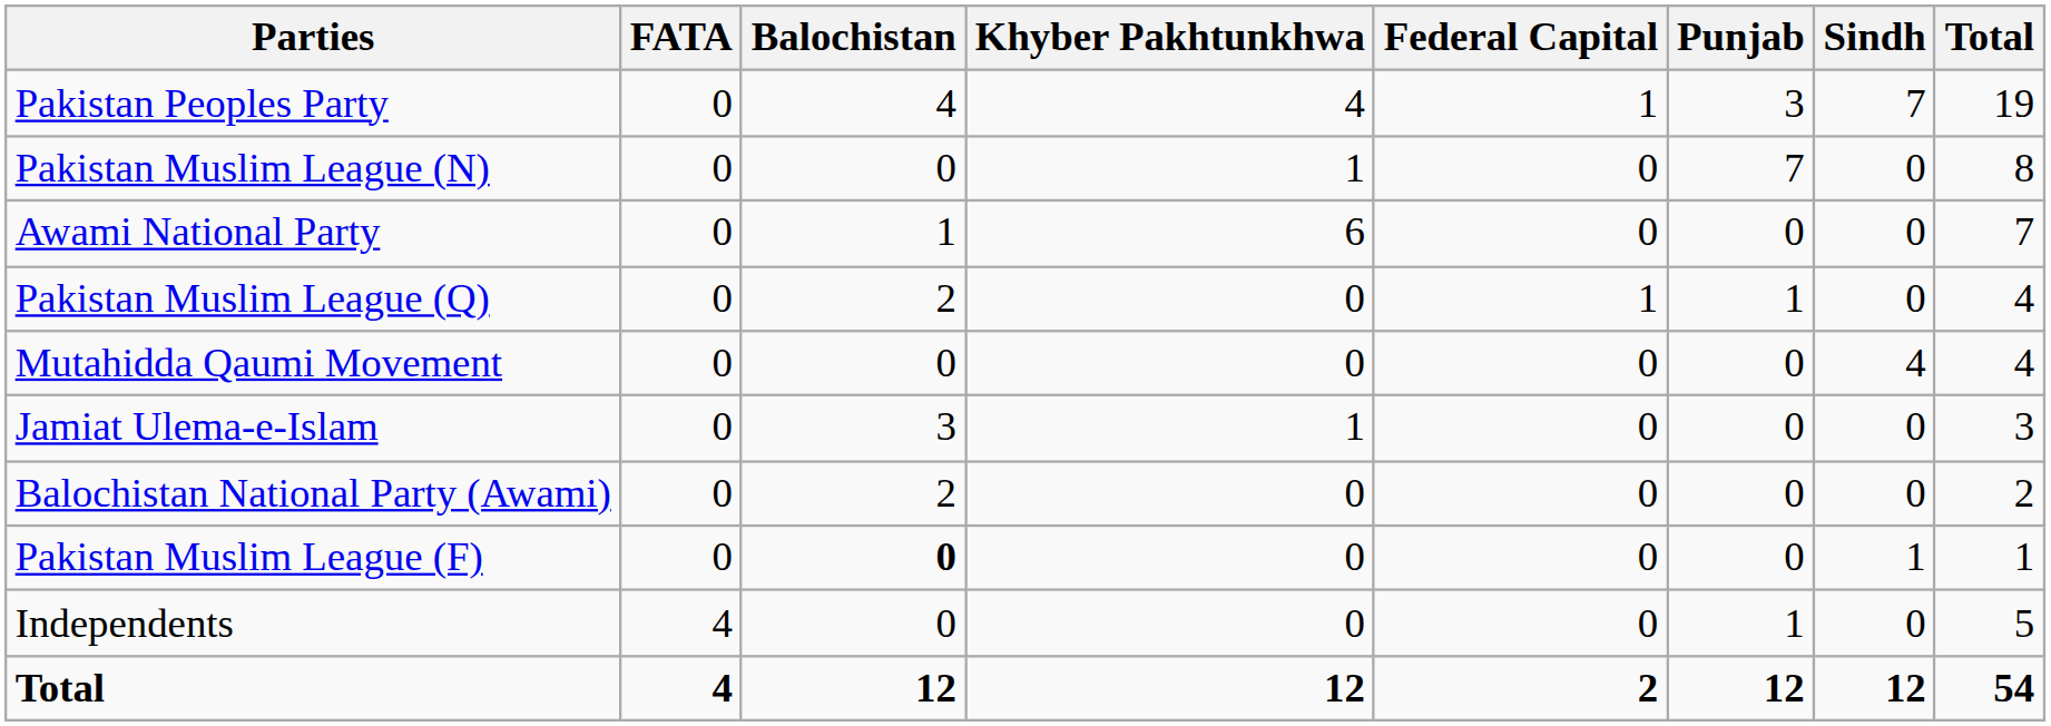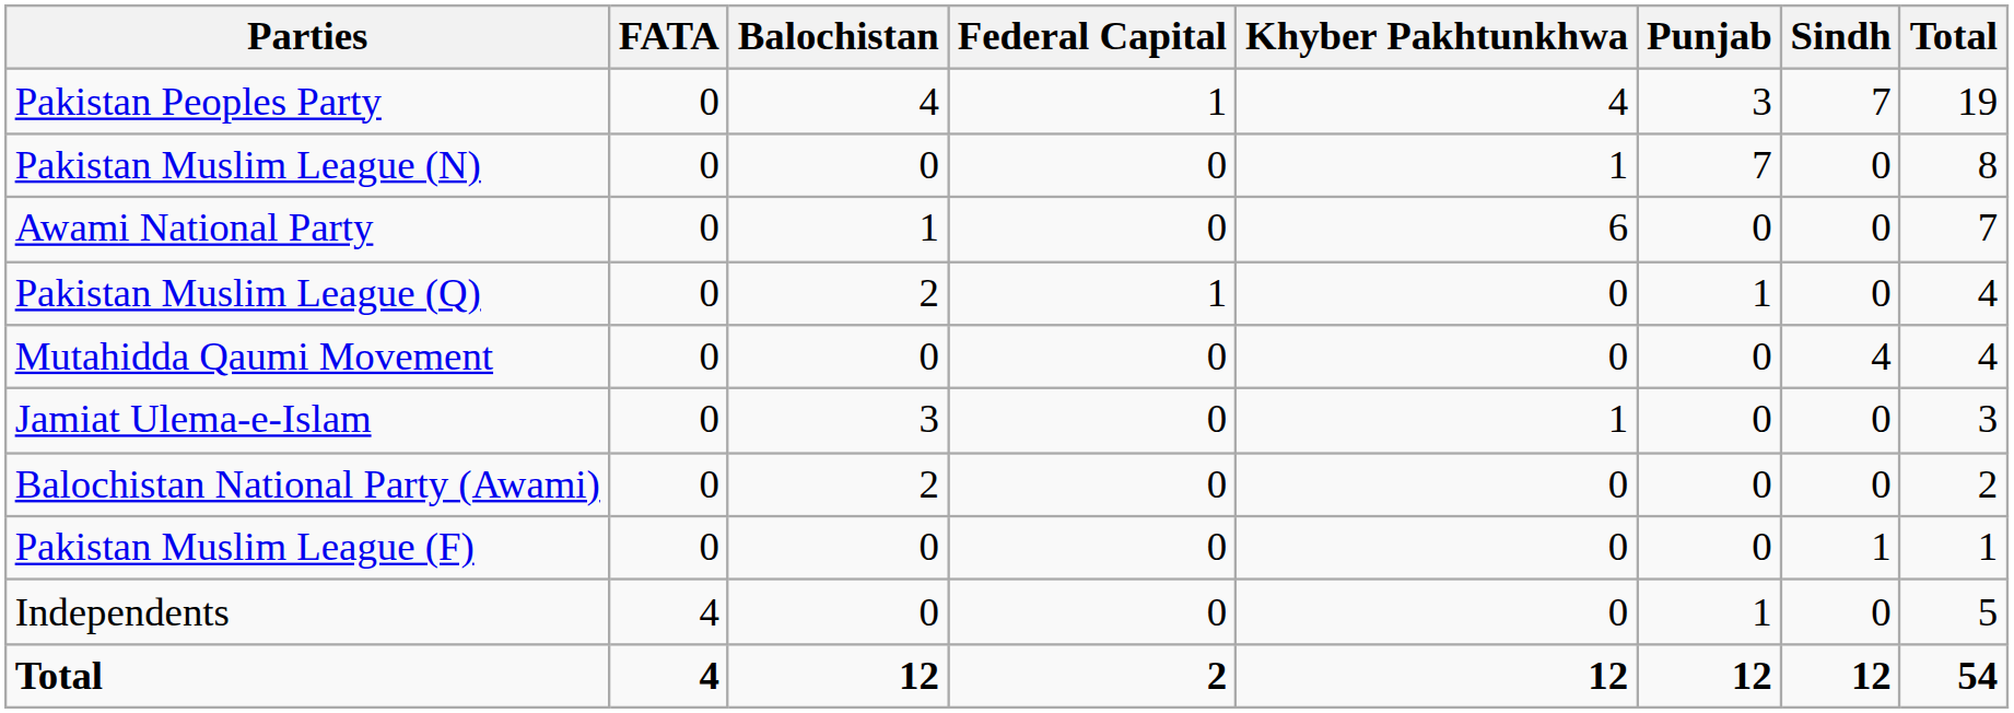 <table class="wikitable sortable" style=text-align:right>
 <tr>
 <th>Parties</th>
 <th>FATA</th>
 <th>Balochistan</th>
+<th>Federal Capital</th>
 <th>Khyber Pakhtunkhwa</th>
-<th>Federal Capital</th>
 <th>Punjab</th>
 <th>Sindh</th>
 <th>Total</th>
 </tr>
 <tr>
 <td align=left><a href='#'>Pakistan Peoples Party</a></td>
 <td>0</td>
 <td>4</td>
+<td>1</td>
 <td>4</td>
-<td>1</td>
 <td>3</td>
 <td>7</td>
 <td>19</td>
 </tr>
 <tr>
 <td align=left><a href='#'>Pakistan Muslim League (N)</a></td>
 <td>0</td>
 <td>0</td>
+<td>0</td>
 <td>1</td>
-<td>0</td>
 <td>7</td>
 <td>0</td>
 <td>8</td>
 </tr>
 <tr>
 <td align=left><a href='#'>Awami National Party</a></td>
 <td>0</td>
 <td>1</td>
+<td>0</td>
 <td>6</td>
-<td>0</td>
 <td>0</td>
 <td>0</td>
 <td>7</td>
 </tr>
 <tr>
 <td align=left><a href='#'>Pakistan Muslim League (Q)</a></td>
 <td>0</td>
 <td>2</td>
+<td>1</td>
 <td>0</td>
-<td>1</td>
 <td>1</td>
 <td>0</td>
 <td>4</td>
 </tr>
 <tr>
 <td align=left><a href='#'>Mutahidda Qaumi Movement</a></td>
 <td>0</td>
 <td>0</td>
 <td>0</td>
 <td>0</td>
 <td>0</td>
 <td>4</td>
 <td>4</td>
 </tr>
 <tr>
 <td align=left><a href='#'>Jamiat Ulema-e-Islam</a></td>
 <td>0</td>
 <td>3</td>
+<td>0</td>
 <td>1</td>
-<td>0</td>
 <td>0</td>
 <td>0</td>
 <td>3</td>
 </tr>
 <tr>
 <td align=left><a href='#'>Balochistan National Party (Awami)</a></td>
 <td>0</td>
 <td>2</td>
 <td>0</td>
 <td>0</td>
 <td>0</td>
 <td>0</td>
 <td>2</td>
 </tr>
 <tr>
 <td align=left><a href='#'>Pakistan Muslim League (F)</a></td>
 <td>0</td>
-<td><strong>0</strong></td>
+<td>0</td>
 <td>0</td>
 <td>0</td>
 <td>0</td>
 <td>1</td>
 <td>1</td>
 </tr>
 <tr>
 <td align=left>Independents</td>
 <td>4</td>
 <td>0</td>
 <td>0</td>
 <td>0</td>
 <td>1</td>
 <td>0</td>
 <td>5</td>
 </tr>
 <tr class=sortbottom style=font-weight:bold>
 <td align=left>Total</td>
 <td>4</td>
 <td>12</td>
+<td>2</td>
 <td>12</td>
-<td>2</td>
 <td>12</td>
 <td>12</td>
 <td>54</td>
 </tr>
 </table>
